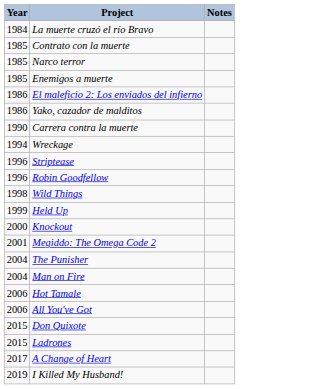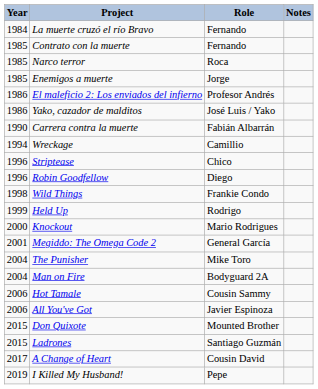 <table class="wikitable">
 <tr>
 <th style="background:#B0C4DE;">Year</th>
 <th style="background:#B0C4DE;">Project</th>
+<th style="background:#B0C4DE;">Role</th>
 <th style="background:#B0C4DE;">Notes</th>
 </tr>
 <tr>
 <td>1984</td>
 <td><em>La muerte cruzó el río Bravo</em></td>
+<td>Fernando</td>
 <td></td>
 </tr>
 <tr>
 <td>1985</td>
 <td><em>Contrato con la muerte</em></td>
+<td>Fernando</td>
 <td></td>
 </tr>
 <tr>
 <td>1985</td>
 <td><em>Narco terror</em></td>
+<td>Roca</td>
 <td></td>
 </tr>
 <tr>
 <td>1985</td>
 <td><em>Enemigos a muerte</em></td>
+<td>Jorge</td>
 <td></td>
 </tr>
 <tr>
 <td>1986</td>
 <td><em><a href='#'>El maleficio 2: Los enviados del infierno</a></em></td>
+<td>Profesor Andrés</td>
 <td></td>
 </tr>
 <tr>
 <td>1986</td>
 <td><em>Yako, cazador de malditos</em></td>
+<td>José Luis / Yako</td>
 <td></td>
 </tr>
 <tr>
 <td>1990</td>
 <td><em>Carrera contra la muerte</em></td>
+<td>Fabián Albarrán</td>
 <td></td>
 </tr>
 <tr>
 <td>1994</td>
 <td><em>Wreckage</em></td>
+<td>Camillio</td>
 <td></td>
 </tr>
 <tr>
 <td>1996</td>
 <td><em><a href='#'>Striptease</a></em></td>
+<td>Chico</td>
 <td></td>
 </tr>
 <tr>
 <td>1996</td>
 <td><em><a href='#'>Robin Goodfellow</a></em></td>
+<td>Diego</td>
 <td></td>
 </tr>
 <tr>
 <td>1998</td>
 <td><em><a href='#'>Wild Things</a></em></td>
+<td>Frankie Condo</td>
 <td></td>
 </tr>
 <tr>
 <td>1999</td>
 <td><em><a href='#'>Held Up</a></em></td>
+<td>Rodrigo</td>
 <td></td>
 </tr>
 <tr>
 <td>2000</td>
 <td><em><a href='#'>Knockout</a></em></td>
+<td>Mario Rodrigues</td>
 <td></td>
 </tr>
 <tr>
 <td>2001</td>
 <td><em><a href='#'>Megiddo: The Omega Code 2</a></em></td>
+<td>General García</td>
 <td></td>
 </tr>
 <tr>
 <td>2004</td>
 <td><em><a href='#'>The Punisher</a></em></td>
+<td>Mike Toro</td>
 <td></td>
 </tr>
 <tr>
 <td>2004</td>
 <td><em><a href='#'>Man on Fire</a></em></td>
+<td>Bodyguard 2A</td>
 <td></td>
 </tr>
 <tr>
 <td>2006</td>
 <td><em><a href='#'>Hot Tamale</a></em></td>
+<td>Cousin Sammy</td>
 <td></td>
 </tr>
 <tr>
 <td>2006</td>
 <td><em><a href='#'>All You've Got</a></em></td>
+<td>Javier Espinoza</td>
 <td></td>
 </tr>
 <tr>
 <td>2015</td>
 <td><em><a href='#'>Don Quixote</a></em></td>
+<td>Mounted Brother</td>
 <td></td>
 </tr>
 <tr>
 <td>2015</td>
 <td><em><a href='#'>Ladrones</a></em></td>
+<td>Santiago Guzmán</td>
 <td></td>
 </tr>
 <tr>
 <td>2017</td>
 <td><em><a href='#'>A Change of Heart</a></em></td>
+<td>Cousin David</td>
 <td></td>
 </tr>
 <tr>
 <td>2019</td>
 <td><em>I Killed My Husband!</em></td>
+<td>Pepe</td>
 <td></td>
 </tr>
 </table>
